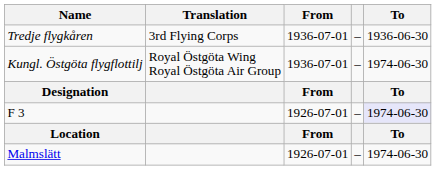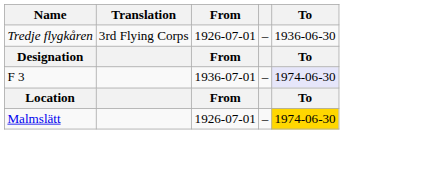 <table class="wikitable">
 <tr>
 <th style="font-weight:bold;">Name</th>
 <th style="font-weight:bold;">Translation</th>
 <th style="text-align: center; font-weight:bold;">From</th>
 <th></th>
 <th style="text-align: center; font-weight:bold;">To</th>
 </tr>
 <tr>
 <td style="font-style:italic;">Tredje flygkåren</td>
 <td>3rd Flying Corps</td>
-<td>1936-07-01</td>
+<td>1926-07-01</td>
 <td>–</td>
 <td>1936-06-30</td>
-</tr>
-<tr>
-<td style="font-style:italic;">Kungl. Östgöta flygflottilj</td>
-<td>Royal Östgöta Wing<br>Royal Östgöta Air Group</td>
-<td>1936-07-01</td>
-<td>–</td>
-<td>1974-06-30</td>
 </tr>
 <tr>
 <th style="font-weight:bold;">Designation</th>
 <th style="font-weight:bold;"></th>
 <th style="text-align: center; font-weight:bold;">From</th>
 <th></th>
 <th style="text-align: center; font-weight:bold;">To</th>
 </tr>
 <tr>
 <td>F 3</td>
 <td></td>
-<td style="text-align: center;">1926-07-01</td>
+<td>1936-07-01</td>
 <td style="text-align: center;">–</td>
 <td style="background: lavender; text-align: center;">1974-06-30</td>
 </tr>
 <tr>
 <th style="font-weight:bold;">Location</th>
 <th style="font-weight:bold;"></th>
 <th style="text-align: center; font-weight:bold;">From</th>
 <th></th>
 <th style="text-align: center; font-weight:bold;">To</th>
 </tr>
 <tr>
 <td><a href='#'>Malmslätt</a></td>
 <td></td>
 <td style="text-align: center;">1926-07-01</td>
 <td style="text-align: center;">–</td>
-<td style="text-align: center;">1974-06-30</td>
+<td style="background: gold; text-align: center;">1974-06-30</td>
 </tr>
 </table>
